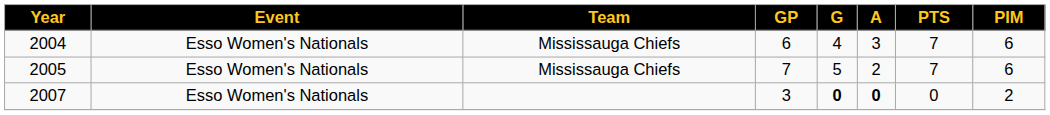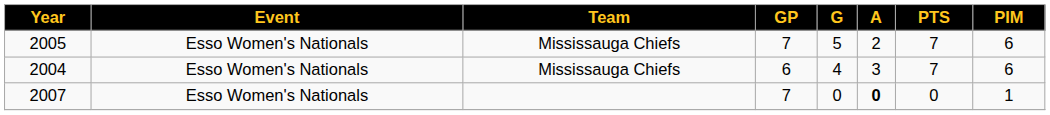 <table class="wikitable" width="80%">
 <tr align="center"  style=" background:black;color:#FFC61E;">
 <td><strong>Year</strong></td>
 <td><strong>Event</strong></td>
 <td><strong>Team</strong></td>
 <td><strong>GP</strong></td>
 <td><strong>G</strong></td>
 <td><strong>A</strong></td>
 <td><strong>PTS</strong></td>
 <td><strong>PIM</strong></td>
 </tr>
 <tr align="center" bgcolor="">
+<td>2005</td>
+<td>Esso Women's Nationals</td>
+<td>Mississauga Chiefs</td>
+<td>7</td>
+<td>5</td>
+<td>2</td>
+<td>7</td>
+<td>6</td>
+</tr>
+<tr align="center" bgcolor="">
 <td>2004</td>
 <td>Esso Women's Nationals</td>
 <td>Mississauga Chiefs</td>
 <td>6</td>
 <td>4</td>
 <td>3</td>
 <td>7</td>
 <td>6</td>
 </tr>
 <tr align="center" bgcolor="">
-<td>2005</td>
-<td>Esso Women's Nationals</td>
-<td>Mississauga Chiefs</td>
-<td>7</td>
-<td>5</td>
-<td>2</td>
-<td>7</td>
-<td>6</td>
-</tr>
-<tr align="center" bgcolor="">
 <td>2007</td>
 <td>Esso Women's Nationals</td>
 <td></td>
-<td>3</td>
-<td><strong>0</strong></td>
+<td>7</td>
+<td>0</td>
 <td><strong>0</strong></td>
 <td>0</td>
-<td>2</td>
+<td>1</td>
 </tr>
 <tr align="center" bgcolor="">
 </tr>
 </table>
